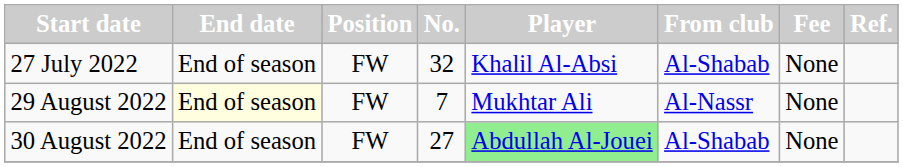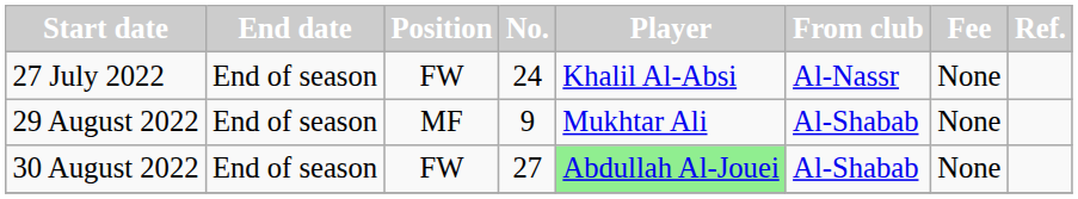 <table class="wikitable sortable">
 <tr>
 <th style="background:#CCCCCC; color:white;">Start date</th>
 <th style="background:#CCCCCC; color:white;">End date</th>
 <th style="background:#CCCCCC; color:white;">Position</th>
 <th style="background:#CCCCCC; color:white;">No.</th>
 <th style="background:#CCCCCC; color:white;">Player</th>
 <th style="background:#CCCCCC; color:white;">From club</th>
 <th style="background:#CCCCCC; color:white;">Fee</th>
 <th style="background:#CCCCCC; color:white;">Ref.</th>
 </tr>
 <tr>
 <td>27 July 2022</td>
 <td>End of season</td>
 <td style="text-align:center;">FW</td>
-<td style="text-align:center;">32</td>
+<td style="text-align:center;">24</td>
 <td style="text-align:left;"> <a href='#'>Khalil Al-Absi</a></td>
-<td style="text-align:left;"> <a href='#'>Al-Shabab</a></td>
+<td style="text-align:left;"> <a href='#'>Al-Nassr</a></td>
 <td>None</td>
 <td></td>
 </tr>
 <tr>
 <td>29 August 2022</td>
-<td style="background: lightyellow;">End of season</td>
-<td style="text-align:center;">FW</td>
-<td style="text-align:center;">7</td>
+<td>End of season</td>
+<td style="text-align:center;">MF</td>
+<td style="text-align:center;">9</td>
 <td style="text-align:left;"> <a href='#'>Mukhtar Ali</a></td>
-<td style="text-align:left;"> <a href='#'>Al-Nassr</a></td>
+<td style="text-align:left;"> <a href='#'>Al-Shabab</a></td>
 <td>None</td>
 <td></td>
 </tr>
 <tr>
 <td>30 August 2022</td>
 <td>End of season</td>
 <td style="text-align:center;">FW</td>
 <td style="text-align:center;">27</td>
 <td style="background: lightgreen; text-align:left;"> <a href='#'>Abdullah Al-Jouei</a></td>
 <td style="text-align:left;"> <a href='#'>Al-Shabab</a></td>
 <td>None</td>
 <td></td>
 </tr>
 <tr>
 </tr>
 </table>
